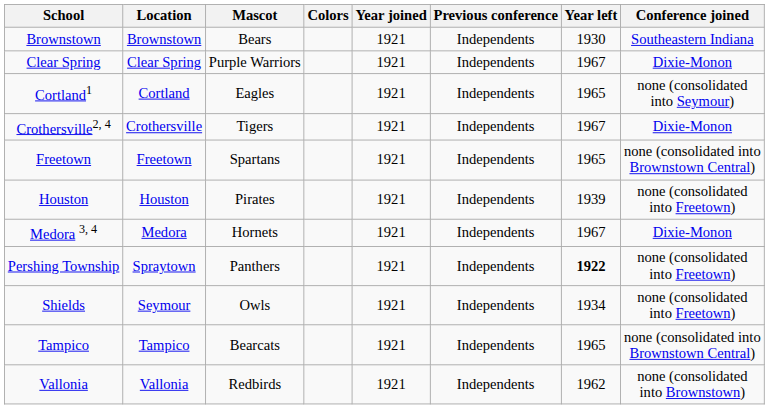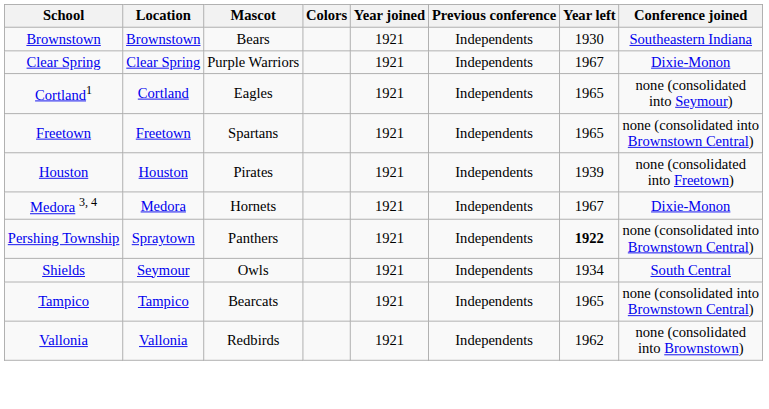 <table class="wikitable" style="text-align:center;">
 <tr>
 <th>School</th>
 <th>Location</th>
 <th>Mascot</th>
 <th>Colors</th>
 <th>Year joined</th>
 <th>Previous conference</th>
 <th>Year left</th>
 <th>Conference joined</th>
 </tr>
 <tr>
 <td><a href='#'>Brownstown</a></td>
 <td><a href='#'>Brownstown</a></td>
 <td>Bears</td>
 <td>  </td>
 <td>1921</td>
 <td>Independents</td>
 <td>1930</td>
 <td><a href='#'>Southeastern Indiana</a></td>
 </tr>
 <tr>
 <td><a href='#'>Clear Spring</a></td>
 <td><a href='#'>Clear Spring</a></td>
 <td>Purple Warriors</td>
 <td>  </td>
 <td>1921</td>
 <td>Independents</td>
 <td>1967</td>
 <td><a href='#'>Dixie-Monon</a></td>
 </tr>
 <tr>
 <td><a href='#'>Cortland</a><sup>1</sup></td>
 <td><a href='#'>Cortland</a></td>
 <td>Eagles</td>
 <td>  </td>
 <td>1921</td>
 <td>Independents</td>
 <td>1965</td>
 <td>none (consolidated <br> into <a href='#'>Seymour</a>)</td>
 </tr>
 <tr>
-<td><a href='#'>Crothersville</a><sup>2, 4</sup></td>
-<td><a href='#'>Crothersville</a></td>
-<td>Tigers</td>
-<td> </td>
-<td>1921</td>
-<td>Independents</td>
-<td>1967</td>
-<td><a href='#'>Dixie-Monon</a></td>
-</tr>
-<tr>
 <td><a href='#'>Freetown</a></td>
 <td><a href='#'>Freetown</a></td>
 <td>Spartans</td>
 <td> </td>
 <td>1921</td>
 <td>Independents</td>
 <td>1965</td>
 <td>none (consolidated into<br><a href='#'>Brownstown Central</a>)</td>
 </tr>
 <tr>
 <td><a href='#'>Houston</a></td>
 <td><a href='#'>Houston</a></td>
 <td>Pirates</td>
 <td> </td>
 <td>1921</td>
 <td>Independents</td>
 <td>1939</td>
 <td>none (consolidated <br>into <a href='#'>Freetown</a>)</td>
 </tr>
 <tr>
 <td><a href='#'>Medora</a> <sup>3, 4</sup></td>
 <td><a href='#'>Medora</a></td>
 <td>Hornets</td>
 <td> </td>
 <td>1921</td>
 <td>Independents</td>
 <td>1967</td>
 <td><a href='#'>Dixie-Monon</a></td>
 </tr>
 <tr>
 <td><a href='#'>Pershing Township</a></td>
 <td><a href='#'>Spraytown</a></td>
 <td>Panthers</td>
 <td> </td>
 <td>1921</td>
 <td>Independents</td>
 <td><strong>1922</strong></td>
-<td>none (consolidated<br>into <a href='#'>Freetown</a>)</td>
+<td>none (consolidated into<br><a href='#'>Brownstown Central</a>)</td>
 </tr>
 <tr>
 <td><a href='#'>Shields</a></td>
 <td><a href='#'>Seymour</a></td>
 <td>Owls</td>
 <td> </td>
 <td>1921</td>
 <td>Independents</td>
 <td>1934</td>
-<td>none (consolidated <br>into <a href='#'>Freetown</a>)</td>
+<td><a href='#'>South Central</a></td>
 </tr>
 <tr>
 <td><a href='#'>Tampico</a></td>
 <td><a href='#'>Tampico</a></td>
 <td>Bearcats</td>
 <td> </td>
 <td>1921</td>
 <td>Independents</td>
 <td>1965</td>
 <td>none (consolidated into<br><a href='#'>Brownstown Central</a>)</td>
 </tr>
 <tr>
 <td><a href='#'>Vallonia</a></td>
 <td><a href='#'>Vallonia</a></td>
 <td>Redbirds</td>
 <td> </td>
 <td>1921</td>
 <td>Independents</td>
 <td>1962</td>
 <td>none (consolidated<br>into <a href='#'>Brownstown</a>)</td>
 </tr>
 </table>
